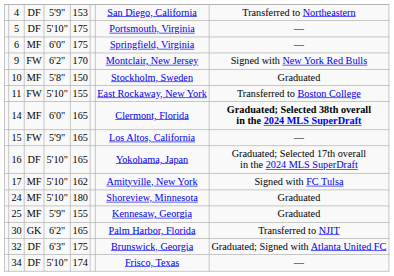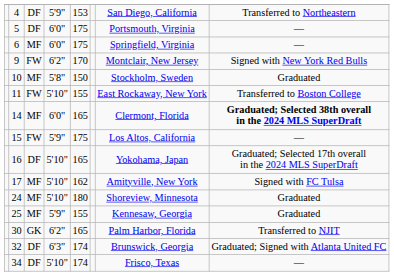 <table class="wikitable sortable" border="1" style="text-align:center;">
 <tr align=center>
 </tr>
 <tr>
 <td></td>
 <td>4</td>
 <td>DF</td>
 <td>5'9"</td>
 <td>153</td>
 <td></td>
 <td><a href='#'>San Diego, California</a></td>
 <td>Transferred to <a href='#'>Northeastern</a></td>
 </tr>
 <tr>
 <td></td>
 <td>5</td>
 <td>DF</td>
-<td>5'10"</td>
+<td>6'0"</td>
 <td>175</td>
 <td></td>
 <td><a href='#'>Portsmouth, Virginia</a></td>
 <td>—</td>
 </tr>
 <tr>
 <td></td>
 <td>6</td>
 <td>MF</td>
 <td>6'0"</td>
 <td>175</td>
 <td></td>
 <td><a href='#'>Springfield, Virginia</a></td>
 <td>—</td>
 </tr>
 <tr>
 <td></td>
 <td>9</td>
 <td>FW</td>
 <td>6'2"</td>
 <td>170</td>
 <td></td>
 <td><a href='#'>Montclair, New Jersey</a></td>
 <td>Signed with <a href='#'>New York Red Bulls</a></td>
 </tr>
 <tr>
 <td></td>
 <td>10</td>
 <td>MF</td>
 <td>5'8"</td>
 <td>150</td>
 <td></td>
 <td><a href='#'>Stockholm, Sweden</a></td>
 <td>Graduated</td>
 </tr>
 <tr>
 <td></td>
 <td>11</td>
 <td>FW</td>
 <td>5'10"</td>
 <td>155</td>
 <td></td>
 <td><a href='#'>East Rockaway, New York</a></td>
 <td>Transferred to <a href='#'>Boston College</a></td>
 </tr>
 <tr>
 <td></td>
 <td>14</td>
 <td>MF</td>
 <td>6'0"</td>
 <td>165</td>
 <td></td>
 <td><a href='#'>Clermont, Florida</a></td>
 <td><strong>Graduated; Selected 38th overall<br>in the <a href='#'>2024 MLS SuperDraft</a></strong></td>
 </tr>
 <tr>
 <td></td>
 <td>15</td>
 <td>FW</td>
 <td>5'9"</td>
-<td>165</td>
+<td>175</td>
 <td></td>
 <td><a href='#'>Los Altos, California</a></td>
 <td>—</td>
 </tr>
 <tr>
 <td></td>
 <td>16</td>
 <td>DF</td>
 <td>5'10"</td>
 <td>165</td>
 <td></td>
 <td><a href='#'>Yokohama, Japan</a></td>
 <td>Graduated; Selected 17th overall<br>in the <a href='#'>2024 MLS SuperDraft</a></td>
 </tr>
 <tr>
 <td></td>
 <td>17</td>
 <td>MF</td>
 <td>5'10"</td>
 <td>162</td>
 <td></td>
 <td><a href='#'>Amityville, New York</a></td>
 <td>Signed with <a href='#'>FC Tulsa</a></td>
 </tr>
 <tr>
 <td></td>
 <td>24</td>
 <td>MF</td>
 <td>5'10"</td>
 <td>180</td>
 <td></td>
 <td><a href='#'>Shoreview, Minnesota</a></td>
 <td>Graduated</td>
 </tr>
 <tr>
 <td></td>
 <td>25</td>
 <td>MF</td>
 <td>5'9"</td>
 <td>155</td>
 <td></td>
 <td><a href='#'>Kennesaw, Georgia</a></td>
 <td>Graduated</td>
 </tr>
 <tr>
 <td></td>
 <td>30</td>
 <td>GK</td>
 <td>6'2"</td>
 <td>165</td>
 <td></td>
 <td><a href='#'>Palm Harbor, Florida</a></td>
 <td>Transferred to <a href='#'>NJIT</a></td>
 </tr>
 <tr>
 <td></td>
 <td>32</td>
 <td>DF</td>
 <td>6'3"</td>
-<td>175</td>
+<td>174</td>
 <td></td>
 <td><a href='#'>Brunswick, Georgia</a></td>
 <td>Graduated; Signed with <a href='#'>Atlanta United FC</a></td>
 </tr>
 <tr>
 <td></td>
 <td>34</td>
 <td>DF</td>
 <td>5'10"</td>
 <td>174</td>
 <td></td>
 <td><a href='#'>Frisco, Texas</a></td>
 <td>—</td>
 </tr>
 </table>
